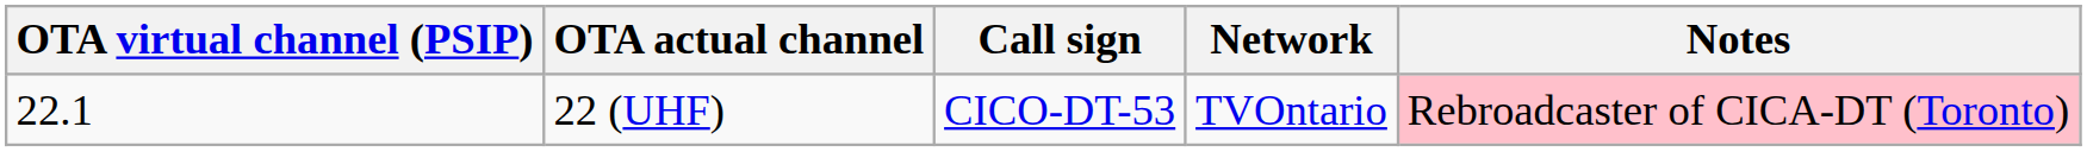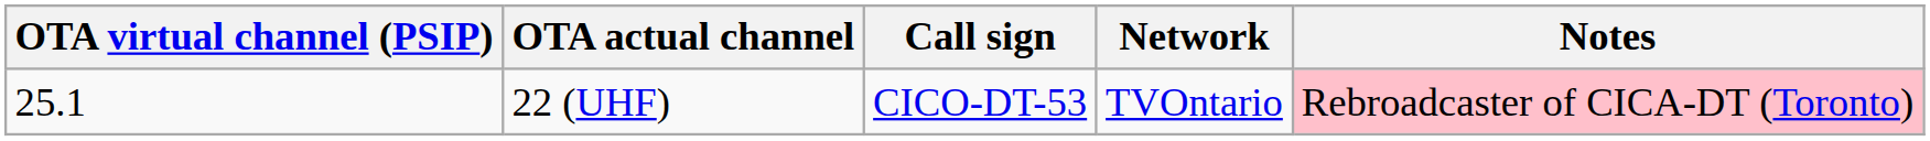 <table class="wikitable sortable">
 <tr>
 <th>OTA <a href='#'>virtual channel</a> (<a href='#'>PSIP</a>)</th>
 <th>OTA actual channel</th>
 <th>Call sign</th>
 <th>Network</th>
 <th>Notes</th>
 </tr>
 <tr>
-<td>22.1</td>
+<td>25.1</td>
 <td>22 (<a href='#'>UHF</a>)</td>
 <td><a href='#'>CICO-DT-53</a></td>
 <td><a href='#'>TVOntario</a></td>
 <td style="background: pink;">Rebroadcaster of CICA-DT (<a href='#'>Toronto</a>)</td>
 </tr>
 </table>
